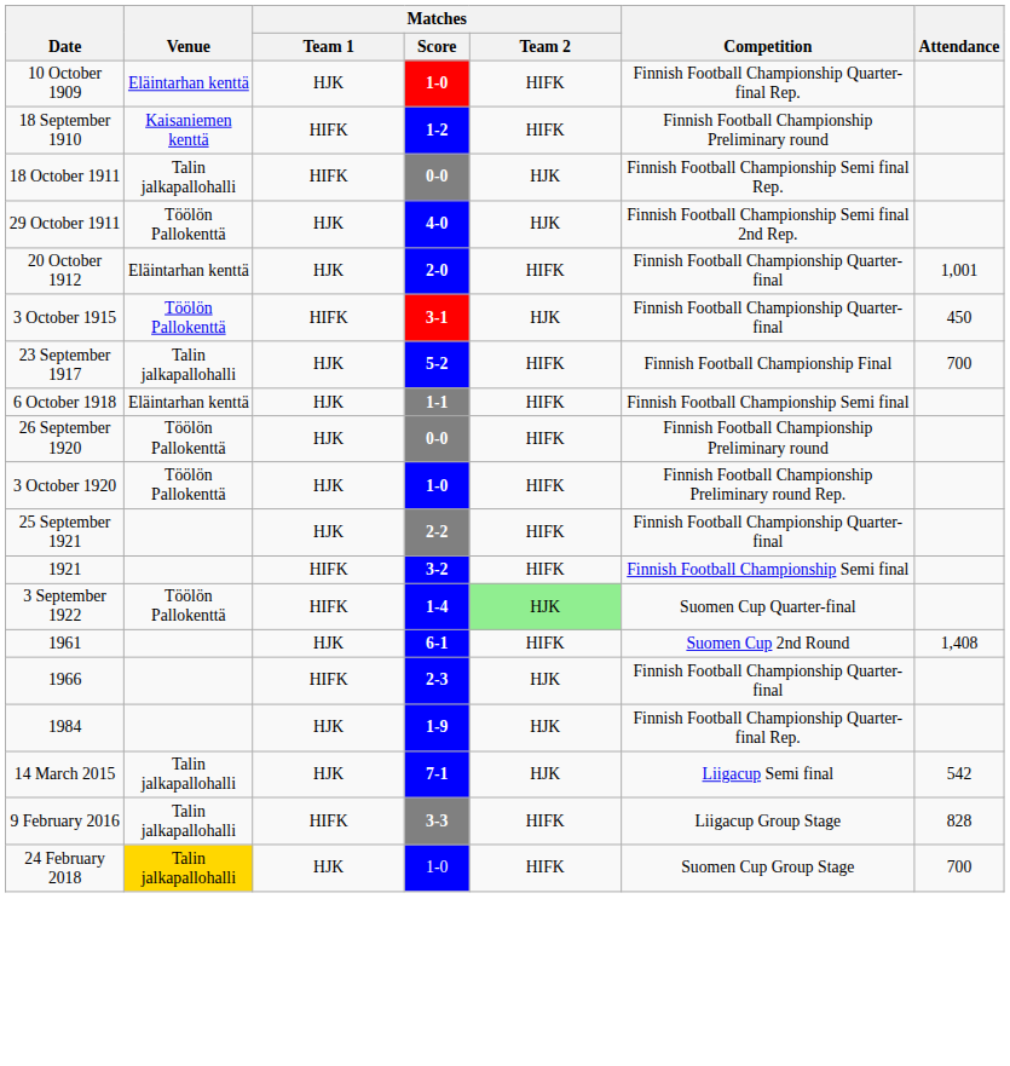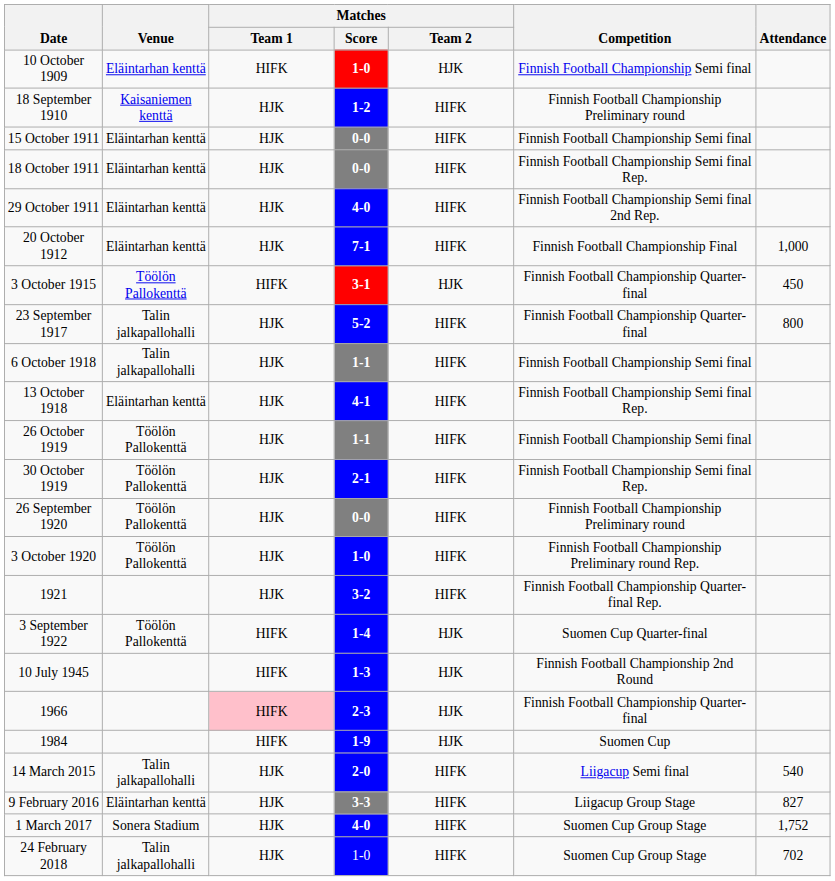 <table class="wikitable" style="font-size:90%; text-align: center">
 <tr>
 <th rowspan="2" style="vertical-align:bottom;">Date</th>
 <th rowspan="2" style="vertical-align:bottom;">Venue</th>
 <th colspan="3">Matches</th>
 <th rowspan="2" style="vertical-align:bottom;">Competition</th>
 <th rowspan="2" style="vertical-align:bottom;">Attendance</th>
 </tr>
 <tr>
 <th style="width:125px;">Team 1</th>
 <th width="50">Score</th>
 <th style="width:125px;">Team 2</th>
 </tr>
 <tr>
 <td>10 October 1909</td>
 <td><a href='#'>Eläintarhan kenttä</a></td>
+<td>HIFK</td>
+<td style="background:red; text-align:center;color:white"><strong>1-0</strong></td>
 <td>HJK</td>
-<td style="background:red; text-align:center;color:white"><strong>1-0</strong></td>
-<td>HIFK</td>
-<td>Finnish Football Championship Quarter-final Rep.</td>
+<td><a href='#'>Finnish Football Championship</a> Semi final</td>
 <td></td>
 </tr>
 <tr>
 <td>18 September 1910</td>
 <td><a href='#'>Kaisaniemen kenttä</a></td>
-<td>HIFK</td>
+<td>HJK</td>
 <td style="background:blue; text-align:center;color:white"><strong>1-2</strong></td>
 <td>HIFK</td>
 <td>Finnish Football Championship Preliminary round</td>
 <td></td>
 </tr>
 <tr>
+<td>15 October 1911</td>
+<td>Eläintarhan kenttä</td>
+<td>HJK</td>
+<td style="background:gray; text-align:center;color:white"><strong>0-0</strong></td>
+<td>HIFK</td>
+<td>Finnish Football Championship Semi final</td>
+<td></td>
+</tr>
+<tr>
 <td>18 October 1911</td>
-<td>Talin jalkapallohalli</td>
+<td>Eläintarhan kenttä</td>
+<td>HJK</td>
+<td style="background:gray; text-align:center;color:white"><strong>0-0</strong></td>
 <td>HIFK</td>
-<td style="background:gray; text-align:center;color:white"><strong>0-0</strong></td>
-<td>HJK</td>
 <td>Finnish Football Championship Semi final Rep.</td>
 <td></td>
 </tr>
 <tr>
 <td>29 October 1911</td>
-<td>Töölön Pallokenttä</td>
+<td>Eläintarhan kenttä</td>
 <td>HJK</td>
 <td style="background:blue; text-align:center;color:white"><strong>4-0</strong></td>
-<td>HJK</td>
+<td>HIFK</td>
 <td>Finnish Football Championship Semi final 2nd Rep.</td>
 <td></td>
 </tr>
 <tr>
 <td>20 October 1912</td>
 <td>Eläintarhan kenttä</td>
 <td>HJK</td>
-<td style="background:blue; text-align:center;color:white"><strong>2-0</strong></td>
+<td style="background:blue; text-align:center;color:white"><strong>7-1</strong></td>
 <td>HIFK</td>
-<td>Finnish Football Championship Quarter-final</td>
-<td>1,001</td>
+<td>Finnish Football Championship Final</td>
+<td>1,000</td>
 </tr>
 <tr>
 <td>3 October 1915</td>
 <td><a href='#'>Töölön Pallokenttä</a></td>
 <td>HIFK</td>
 <td style="background:red; text-align:center;color:white"><strong>3-1</strong></td>
 <td>HJK</td>
 <td>Finnish Football Championship Quarter-final</td>
 <td>450</td>
 </tr>
 <tr>
 <td>23 September 1917</td>
 <td>Talin jalkapallohalli</td>
 <td>HJK</td>
 <td style="background:blue; text-align:center;color:white"><strong>5-2</strong></td>
 <td>HIFK</td>
-<td>Finnish Football Championship Final</td>
-<td>700</td>
+<td>Finnish Football Championship Quarter-final</td>
+<td>800</td>
 </tr>
 <tr>
 <td>6 October 1918</td>
-<td>Eläintarhan kenttä</td>
+<td>Talin jalkapallohalli</td>
 <td>HJK</td>
 <td style="background:gray; text-align:center;color:white"><strong>1-1</strong></td>
 <td>HIFK</td>
 <td>Finnish Football Championship Semi final</td>
+<td></td>
+</tr>
+<tr>
+<td>13 October 1918</td>
+<td>Eläintarhan kenttä</td>
+<td>HJK</td>
+<td style="background:blue; text-align:center;color:white"><strong>4-1</strong></td>
+<td>HIFK</td>
+<td>Finnish Football Championship Semi final Rep.</td>
+<td></td>
+</tr>
+<tr>
+<td>26 October 1919</td>
+<td>Töölön Pallokenttä</td>
+<td>HJK</td>
+<td style="background:gray; text-align:center;color:white"><strong>1-1</strong></td>
+<td>HIFK</td>
+<td>Finnish Football Championship Semi final</td>
+<td></td>
+</tr>
+<tr>
+<td>30 October 1919</td>
+<td>Töölön Pallokenttä</td>
+<td>HJK</td>
+<td style="background:blue; text-align:center;color:white"><strong>2-1</strong></td>
+<td>HIFK</td>
+<td>Finnish Football Championship Semi final Rep.</td>
 <td></td>
 </tr>
 <tr>
 <td>26 September 1920</td>
 <td>Töölön Pallokenttä</td>
 <td>HJK</td>
 <td style="background:gray; text-align:center;color:white"><strong>0-0</strong></td>
 <td>HIFK</td>
 <td>Finnish Football Championship Preliminary round</td>
 <td></td>
 </tr>
 <tr>
 <td>3 October 1920</td>
 <td>Töölön Pallokenttä</td>
 <td>HJK</td>
 <td style="background:blue; text-align:center;color:white"><strong>1-0</strong></td>
 <td>HIFK</td>
 <td>Finnish Football Championship Preliminary round Rep.</td>
 <td></td>
 </tr>
 <tr>
-<td>25 September 1921</td>
+<td>1921</td>
 <td></td>
 <td>HJK</td>
-<td style="background:gray; text-align:center;color:white"><strong>2-2</strong></td>
-<td>HIFK</td>
-<td>Finnish Football Championship Quarter-final</td>
-<td></td>
-</tr>
-<tr>
-<td>1921</td>
-<td></td>
-<td>HIFK</td>
 <td style="background:blue; text-align:center;color:white"><strong>3-2</strong></td>
 <td>HIFK</td>
-<td><a href='#'>Finnish Football Championship</a> Semi final</td>
+<td>Finnish Football Championship Quarter-final Rep.</td>
 <td></td>
 </tr>
 <tr>
 <td>3 September 1922</td>
 <td>Töölön Pallokenttä</td>
 <td>HIFK</td>
 <td style="background:blue; text-align:center;color:white"><strong>1-4</strong></td>
-<td style="background: lightgreen;">HJK</td>
+<td>HJK</td>
 <td>Suomen Cup Quarter-final</td>
 <td></td>
 </tr>
 <tr>
-<td>1961</td>
+<td>10 July 1945</td>
 <td></td>
+<td>HIFK</td>
+<td style="background:blue; text-align:center;color:white"><strong>1-3</strong></td>
 <td>HJK</td>
-<td style="background:blue; text-align:center;color:white"><strong>6-1</strong></td>
-<td>HIFK</td>
-<td><a href='#'>Suomen Cup</a> 2nd Round</td>
-<td>1,408</td>
+<td>Finnish Football Championship 2nd Round</td>
+<td></td>
 </tr>
 <tr>
 <td>1966</td>
 <td></td>
-<td>HIFK</td>
+<td style="background: pink;">HIFK</td>
 <td style="background:blue; text-align:center;color:white"><strong>2-3</strong></td>
 <td>HJK</td>
 <td>Finnish Football Championship Quarter-final</td>
 <td></td>
 </tr>
 <tr>
 <td>1984</td>
 <td></td>
-<td>HJK</td>
+<td>HIFK</td>
 <td style="background:blue; text-align:center;color:white"><strong>1-9</strong></td>
 <td>HJK</td>
-<td>Finnish Football Championship Quarter-final Rep.</td>
+<td>Suomen Cup</td>
 <td></td>
 </tr>
 <tr>
 <td>14 March 2015</td>
 <td>Talin jalkapallohalli</td>
 <td>HJK</td>
-<td style="background:blue; text-align:center;color:white"><strong>7-1</strong></td>
-<td>HJK</td>
+<td style="background:blue; text-align:center;color:white"><strong>2-0</strong></td>
+<td>HIFK</td>
 <td><a href='#'>Liigacup</a> Semi final</td>
-<td>542</td>
+<td>540</td>
 </tr>
 <tr>
 <td>9 February 2016</td>
-<td>Talin jalkapallohalli</td>
-<td>HIFK</td>
+<td>Eläintarhan kenttä</td>
+<td>HJK</td>
 <td style="background:gray; text-align:center;color:white"><strong>3-3</strong></td>
 <td>HIFK</td>
 <td>Liigacup Group Stage</td>
-<td>828</td>
+<td>827</td>
+</tr>
+<tr>
+<td>1 March 2017</td>
+<td>Sonera Stadium</td>
+<td>HJK</td>
+<td style="background:blue; text-align:center;color:white"><strong>4-0</strong></td>
+<td>HIFK</td>
+<td>Suomen Cup Group Stage</td>
+<td>1,752</td>
 </tr>
 <tr>
 <td>24 February 2018</td>
-<td style="background: gold;">Talin jalkapallohalli</td>
+<td>Talin jalkapallohalli</td>
 <td>HJK</td>
 <td style="background:blue; text-align:center;color:white">1-0</td>
 <td>HIFK</td>
 <td>Suomen Cup Group Stage</td>
-<td>700</td>
+<td>702</td>
 </tr>
 </table>
